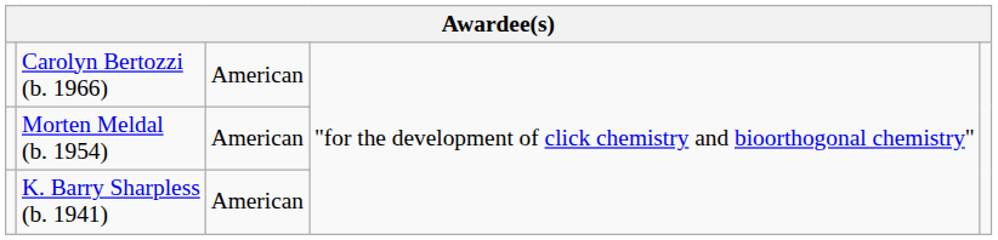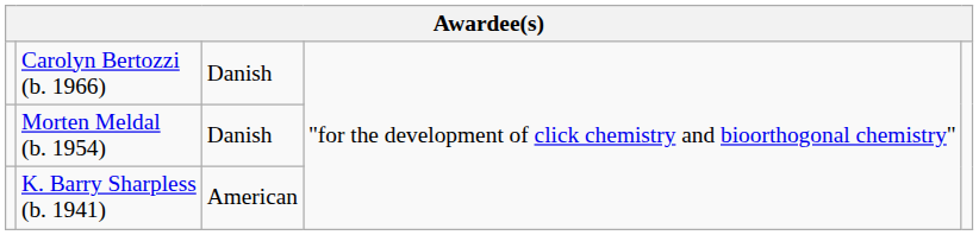 <table class="wikitable">
 <tr>
 <th colspan="5">Awardee(s)</th>
 </tr>
 <tr>
 <td></td>
 <td><a href='#'>Carolyn Bertozzi</a><br>(b. 1966)</td>
-<td> American</td>
+<td> Danish</td>
 <td rowspan="3">"for the development of <a href='#'>click chemistry</a> and <a href='#'>bioorthogonal chemistry</a>"</td>
 <td rowspan="3"></td>
 </tr>
 <tr>
 <td></td>
 <td><a href='#'>Morten Meldal</a><br>(b. 1954)</td>
-<td> American</td>
+<td> Danish</td>
 </tr>
 <tr>
 <td></td>
 <td><a href='#'>K. Barry Sharpless</a><br>(b. 1941)</td>
 <td> American</td>
 </tr>
 </table>
